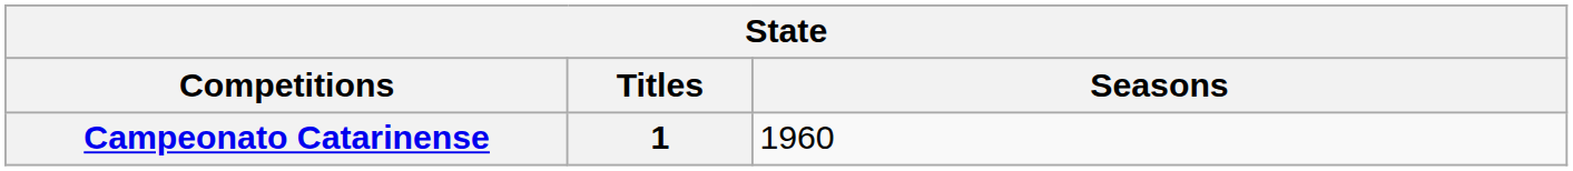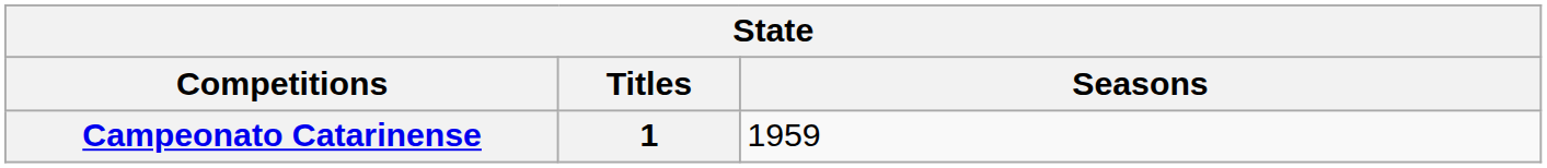 <table class="wikitable">
 <tr>
 <th colspan="3">State</th>
 </tr>
 <tr>
 <th style="width:260px">Competitions</th>
 <th style="width:80px">Titles</th>
 <th style="width:380px">Seasons</th>
 </tr>
 <tr>
 <th><a href='#'>Campeonato Catarinense</a></th>
 <th>1</th>
-<td>1960</td>
+<td>1959</td>
 </tr>
 </table>
